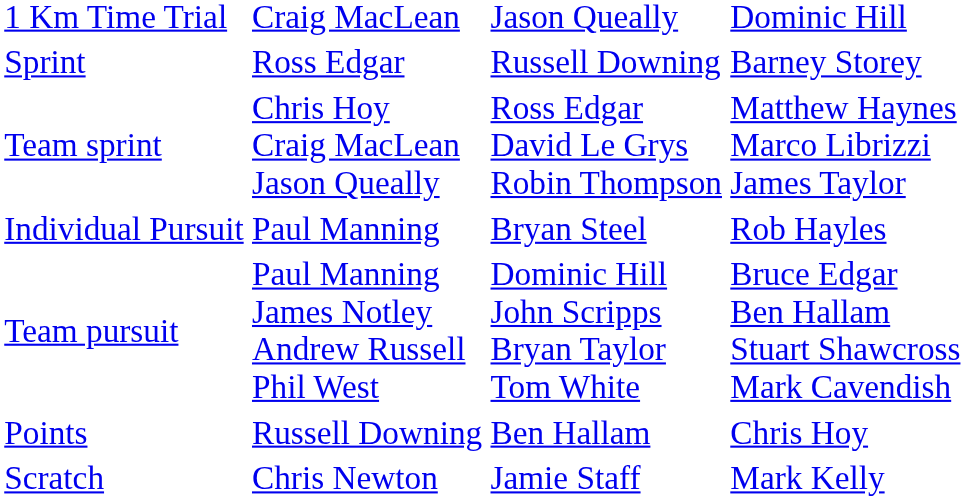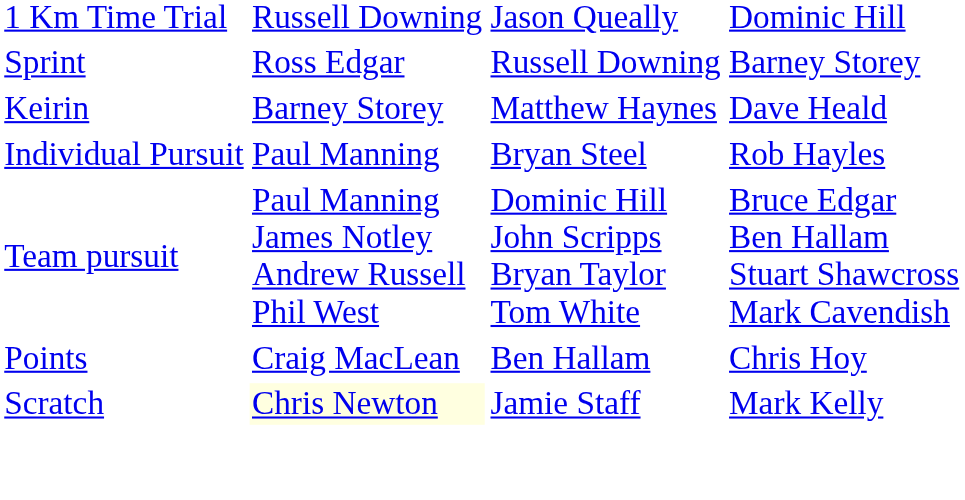 <table>
 <tr style="background:#ccc;">
 </tr>
 <tr>
 <td><a href='#'>1 Km Time Trial</a></td>
-<td><a href='#'>Craig MacLean</a></td>
+<td><a href='#'>Russell Downing</a></td>
 <td><a href='#'>Jason Queally</a></td>
 <td><a href='#'>Dominic Hill</a></td>
 </tr>
 <tr>
 <td><a href='#'>Sprint</a></td>
 <td><a href='#'>Ross Edgar</a></td>
 <td><a href='#'>Russell Downing</a></td>
 <td><a href='#'>Barney Storey</a></td>
 </tr>
 <tr>
-<td><a href='#'>Team sprint</a></td>
-<td><a href='#'>Chris Hoy</a><br> <a href='#'>Craig MacLean</a> <br> <a href='#'>Jason Queally</a></td>
-<td><a href='#'>Ross Edgar</a><br> <a href='#'>David Le Grys</a> <br> <a href='#'>Robin Thompson</a></td>
-<td><a href='#'>Matthew Haynes</a><br> <a href='#'>Marco Librizzi</a><br> <a href='#'>James Taylor</a></td>
+<td><a href='#'>Keirin</a></td>
+<td><a href='#'>Barney Storey</a></td>
+<td><a href='#'>Matthew Haynes</a></td>
+<td><a href='#'>Dave Heald</a></td>
 </tr>
 <tr>
 <td><a href='#'>Individual Pursuit</a></td>
 <td><a href='#'>Paul Manning</a></td>
 <td><a href='#'>Bryan Steel</a></td>
 <td><a href='#'>Rob Hayles</a></td>
 </tr>
 <tr>
 <td><a href='#'>Team pursuit</a></td>
 <td><a href='#'>Paul Manning</a><br><a href='#'>James Notley</a><br><a href='#'>Andrew Russell</a> <br> <a href='#'>Phil West</a></td>
 <td><a href='#'>Dominic Hill</a><br> <a href='#'>John Scripps</a><br><a href='#'>Bryan Taylor</a> <br> <a href='#'>Tom White</a></td>
 <td><a href='#'>Bruce Edgar</a><br> <a href='#'>Ben Hallam</a><br><a href='#'>Stuart Shawcross</a> <br> <a href='#'>Mark Cavendish</a></td>
 </tr>
 <tr>
 <td><a href='#'>Points</a></td>
-<td><a href='#'>Russell Downing</a></td>
+<td><a href='#'>Craig MacLean</a></td>
 <td><a href='#'>Ben Hallam</a></td>
 <td><a href='#'>Chris Hoy</a></td>
 </tr>
 <tr>
 <td><a href='#'>Scratch</a></td>
-<td><a href='#'>Chris Newton</a></td>
+<td style="background: lightyellow;"><a href='#'>Chris Newton</a></td>
 <td><a href='#'>Jamie Staff</a></td>
 <td><a href='#'>Mark Kelly</a></td>
 </tr>
 </table>
